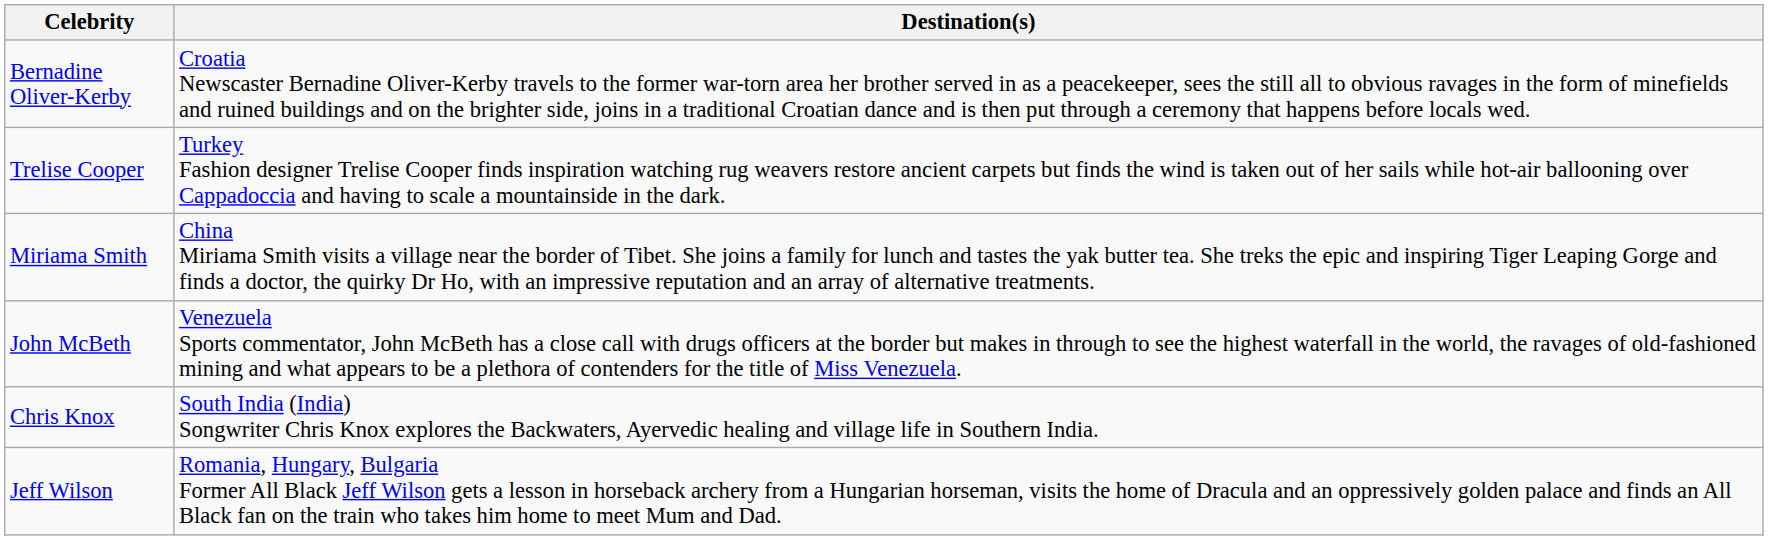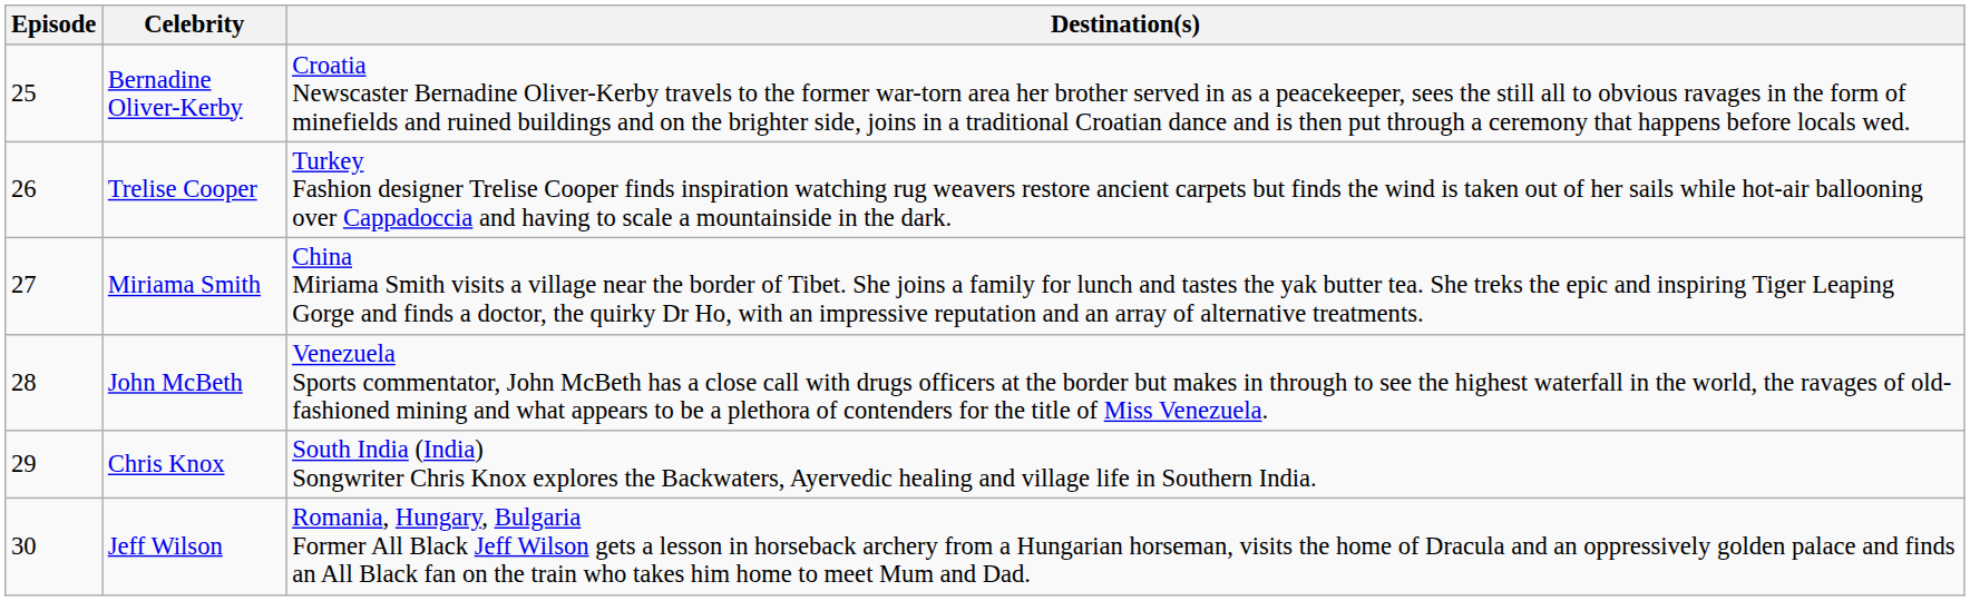 <table class="wikitable">
 <tr>
+<th>Episode</th>
 <th>Celebrity</th>
 <th>Destination(s)</th>
 </tr>
 <tr>
+<td>25</td>
 <td><a href='#'>Bernadine Oliver-Kerby</a></td>
 <td><a href='#'>Croatia</a><br>Newscaster Bernadine Oliver-Kerby travels to the former war-torn area her brother served in as a peacekeeper, sees the still all to obvious ravages in the form of minefields and ruined buildings and on the brighter side, joins in a traditional Croatian dance and is then put through a ceremony that happens before locals wed.</td>
 </tr>
 <tr>
+<td>26</td>
 <td><a href='#'>Trelise Cooper</a></td>
 <td><a href='#'>Turkey</a><br>Fashion designer Trelise Cooper finds inspiration watching rug weavers restore ancient carpets but finds the wind is taken out of her sails while hot-air ballooning over <a href='#'>Cappadoccia</a> and having to scale a mountainside in the dark.</td>
 </tr>
 <tr>
+<td>27</td>
 <td><a href='#'>Miriama Smith</a></td>
 <td><a href='#'>China</a><br>Miriama Smith visits a village near the border of Tibet.  She joins a family for lunch and tastes the yak butter tea.  She treks the epic and inspiring Tiger Leaping Gorge and finds a doctor, the quirky Dr Ho, with an impressive reputation and an array of alternative treatments.</td>
 </tr>
 <tr>
+<td>28</td>
 <td><a href='#'>John McBeth</a></td>
 <td><a href='#'>Venezuela</a><br>Sports commentator, John McBeth has a close call with drugs officers at the border but makes in through to see the highest waterfall in the world, the ravages of old-fashioned mining and what appears to be a plethora of contenders for the title of <a href='#'>Miss Venezuela</a>.</td>
 </tr>
 <tr>
+<td>29</td>
 <td><a href='#'>Chris Knox</a></td>
 <td><a href='#'>South India</a> (<a href='#'>India</a>)<br>Songwriter Chris Knox explores the Backwaters, Ayervedic healing and village life in Southern India.</td>
 </tr>
 <tr>
+<td>30</td>
 <td><a href='#'>Jeff Wilson</a></td>
 <td><a href='#'>Romania</a>, <a href='#'>Hungary</a>, <a href='#'>Bulgaria</a><br>Former All Black <a href='#'>Jeff Wilson</a> gets a lesson in horseback archery from a Hungarian horseman, visits the home of Dracula and an oppressively golden palace  and finds an All Black fan on the train who takes him home to meet Mum and Dad.</td>
 </tr>
 </table>
